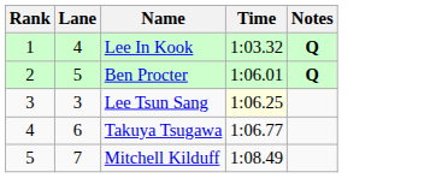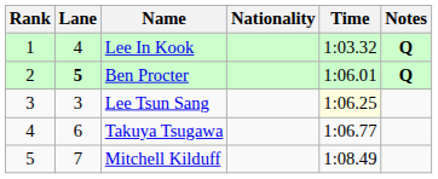 <table class="wikitable">
 <tr>
 <th>Rank</th>
 <th>Lane</th>
 <th>Name</th>
+<th>Nationality</th>
 <th>Time</th>
 <th>Notes</th>
 </tr>
 <tr bgcolor=ccffcc>
 <td align=center>1</td>
 <td align=center>4</td>
 <td><a href='#'>Lee In Kook</a></td>
+<td></td>
 <td align=center>1:03.32</td>
 <td align=center><strong>Q</strong></td>
 </tr>
 <tr bgcolor=ccffcc>
 <td align=center>2</td>
-<td align=center>5</td>
+<td align=center><strong>5</strong></td>
 <td><a href='#'>Ben Procter</a></td>
+<td></td>
 <td align=center>1:06.01</td>
 <td align=center><strong>Q</strong></td>
 </tr>
 <tr>
 <td align=center>3</td>
 <td align=center>3</td>
 <td><a href='#'>Lee Tsun Sang</a></td>
+<td></td>
 <td align=center style="background: lightyellow;">1:06.25</td>
 <td align=center></td>
 </tr>
 <tr>
 <td align=center>4</td>
 <td align=center>6</td>
 <td><a href='#'>Takuya Tsugawa</a></td>
+<td></td>
 <td align=center>1:06.77</td>
 <td align=center></td>
 </tr>
 <tr>
 <td align=center>5</td>
 <td align=center>7</td>
 <td><a href='#'>Mitchell Kilduff</a></td>
+<td></td>
 <td align=center>1:08.49</td>
 <td align=center></td>
 </tr>
 </table>
